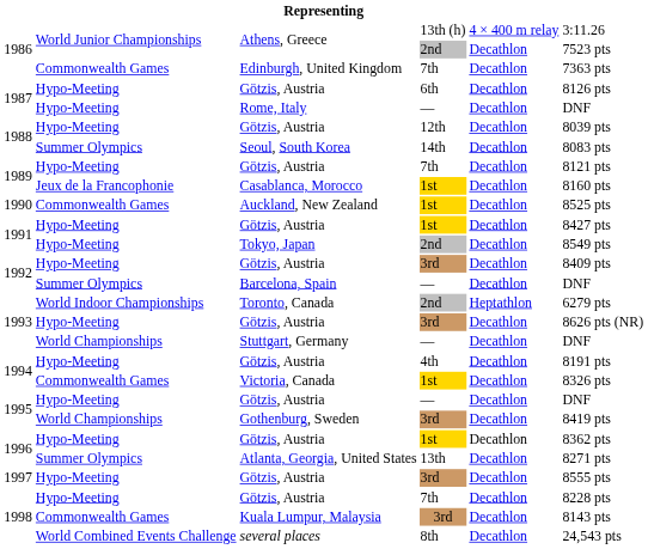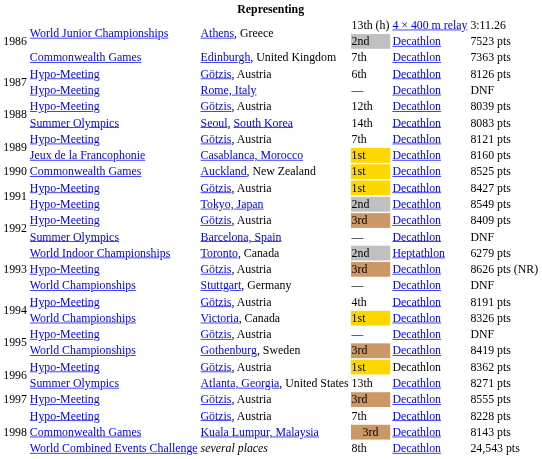 <table>
 <tr>
 <th colspan="6">Representing </th>
 </tr>
 <tr>
 <td rowspan=3>1986</td>
 <td rowspan=2><a href='#'>World Junior Championships</a></td>
 <td rowspan=2><a href='#'>Athens</a>, Greece</td>
 <td>13th (h)</td>
 <td><a href='#'>4 × 400 m relay</a></td>
 <td>3:11.26</td>
 </tr>
 <tr>
 <td bgcolor=silver>2nd</td>
 <td><a href='#'>Decathlon</a></td>
 <td>7523 pts</td>
 </tr>
 <tr>
 <td><a href='#'>Commonwealth Games</a></td>
 <td><a href='#'>Edinburgh</a>, United Kingdom</td>
 <td>7th</td>
 <td><a href='#'>Decathlon</a></td>
 <td>7363 pts</td>
 </tr>
 <tr>
 <td rowspan=2>1987</td>
 <td><a href='#'>Hypo-Meeting</a></td>
 <td><a href='#'>Götzis</a>, Austria</td>
 <td>6th</td>
 <td><a href='#'>Decathlon</a></td>
 <td>8126 pts</td>
 </tr>
 <tr>
 <td><a href='#'>Hypo-Meeting</a></td>
 <td><a href='#'>Rome, Italy</a></td>
 <td>—</td>
 <td><a href='#'>Decathlon</a></td>
 <td>DNF</td>
 </tr>
 <tr>
 <td rowspan=2>1988</td>
 <td><a href='#'>Hypo-Meeting</a></td>
 <td><a href='#'>Götzis</a>, Austria</td>
 <td>12th</td>
 <td><a href='#'>Decathlon</a></td>
 <td>8039 pts</td>
 </tr>
 <tr>
 <td><a href='#'>Summer Olympics</a></td>
 <td><a href='#'>Seoul</a>, <a href='#'>South Korea</a></td>
 <td>14th</td>
 <td><a href='#'>Decathlon</a></td>
 <td>8083 pts</td>
 </tr>
 <tr>
 <td rowspan=2>1989</td>
 <td><a href='#'>Hypo-Meeting</a></td>
 <td><a href='#'>Götzis</a>, Austria</td>
 <td>7th</td>
 <td><a href='#'>Decathlon</a></td>
 <td>8121 pts</td>
 </tr>
 <tr>
 <td><a href='#'>Jeux de la Francophonie</a></td>
 <td><a href='#'>Casablanca, Morocco</a></td>
 <td bgcolor=gold>1st</td>
 <td><a href='#'>Decathlon</a></td>
 <td>8160 pts</td>
 </tr>
 <tr>
 <td>1990</td>
 <td><a href='#'>Commonwealth Games</a></td>
 <td><a href='#'>Auckland</a>, New Zealand</td>
 <td bgcolor=gold>1st</td>
 <td><a href='#'>Decathlon</a></td>
 <td>8525 pts</td>
 </tr>
 <tr>
 <td rowspan=2>1991</td>
 <td><a href='#'>Hypo-Meeting</a></td>
 <td><a href='#'>Götzis</a>, Austria</td>
 <td bgcolor=gold>1st</td>
 <td><a href='#'>Decathlon</a></td>
 <td>8427 pts</td>
 </tr>
 <tr>
 <td><a href='#'>Hypo-Meeting</a></td>
 <td><a href='#'>Tokyo, Japan</a></td>
 <td style="background:silver;">2nd</td>
 <td><a href='#'>Decathlon</a></td>
 <td>8549 pts</td>
 </tr>
 <tr>
 <td rowspan=2>1992</td>
 <td><a href='#'>Hypo-Meeting</a></td>
 <td><a href='#'>Götzis</a>, Austria</td>
 <td style="background:#c96;">3rd</td>
 <td><a href='#'>Decathlon</a></td>
 <td>8409 pts</td>
 </tr>
 <tr>
 <td><a href='#'>Summer Olympics</a></td>
 <td><a href='#'>Barcelona, Spain</a></td>
 <td>—</td>
 <td><a href='#'>Decathlon</a></td>
 <td>DNF</td>
 </tr>
 <tr>
 <td rowspan=3>1993</td>
 <td><a href='#'>World Indoor Championships</a></td>
 <td><a href='#'>Toronto</a>, Canada</td>
 <td style="background:silver;">2nd</td>
 <td><a href='#'>Heptathlon</a></td>
 <td>6279 pts</td>
 </tr>
 <tr>
 <td><a href='#'>Hypo-Meeting</a></td>
 <td><a href='#'>Götzis</a>, Austria</td>
 <td style="background:#c96;">3rd</td>
 <td><a href='#'>Decathlon</a></td>
 <td>8626 pts (NR)</td>
 </tr>
 <tr>
 <td><a href='#'>World Championships</a></td>
 <td><a href='#'>Stuttgart</a>, Germany</td>
 <td>—</td>
 <td><a href='#'>Decathlon</a></td>
 <td>DNF</td>
 </tr>
 <tr>
 <td rowspan=2>1994</td>
 <td><a href='#'>Hypo-Meeting</a></td>
 <td><a href='#'>Götzis</a>, Austria</td>
 <td>4th</td>
 <td><a href='#'>Decathlon</a></td>
 <td>8191 pts</td>
 </tr>
 <tr>
-<td><a href='#'>Commonwealth Games</a></td>
+<td><a href='#'>World Championships</a></td>
 <td><a href='#'>Victoria</a>, Canada</td>
 <td bgcolor=gold>1st</td>
 <td><a href='#'>Decathlon</a></td>
 <td>8326 pts</td>
 </tr>
 <tr>
 <td rowspan=2>1995</td>
 <td><a href='#'>Hypo-Meeting</a></td>
 <td><a href='#'>Götzis</a>, Austria</td>
 <td>—</td>
 <td><a href='#'>Decathlon</a></td>
 <td>DNF</td>
 </tr>
 <tr>
 <td><a href='#'>World Championships</a></td>
 <td><a href='#'>Gothenburg</a>, Sweden</td>
 <td style="background:#c96;">3rd</td>
 <td><a href='#'>Decathlon</a></td>
 <td>8419 pts</td>
 </tr>
 <tr>
 <td rowspan=2>1996</td>
 <td><a href='#'>Hypo-Meeting</a></td>
 <td><a href='#'>Götzis</a>, Austria</td>
 <td bgcolor=gold>1st</td>
 <td>Decathlon</td>
 <td>8362 pts</td>
 </tr>
 <tr>
 <td><a href='#'>Summer Olympics</a></td>
 <td><a href='#'>Atlanta, Georgia</a>, United States</td>
 <td>13th</td>
 <td><a href='#'>Decathlon</a></td>
 <td>8271 pts</td>
 </tr>
 <tr>
 <td>1997</td>
 <td><a href='#'>Hypo-Meeting</a></td>
 <td><a href='#'>Götzis</a>, Austria</td>
 <td style="background:#c96;">3rd</td>
 <td><a href='#'>Decathlon</a></td>
 <td>8555 pts</td>
 </tr>
 <tr>
 <td rowspan=3>1998</td>
 <td><a href='#'>Hypo-Meeting</a></td>
 <td><a href='#'>Götzis</a>, Austria</td>
 <td>7th</td>
 <td><a href='#'>Decathlon</a></td>
 <td>8228 pts</td>
 </tr>
 <tr>
 <td><a href='#'>Commonwealth Games</a></td>
 <td><a href='#'>Kuala Lumpur, Malaysia</a></td>
 <td style="background:#c96; text-align:center;">3rd</td>
 <td><a href='#'>Decathlon</a></td>
 <td>8143 pts</td>
 </tr>
 <tr>
 <td><a href='#'>World Combined Events Challenge</a></td>
 <td><em>several places</em></td>
 <td>8th</td>
 <td><a href='#'>Decathlon</a></td>
 <td>24,543 pts</td>
 </tr>
 </table>
